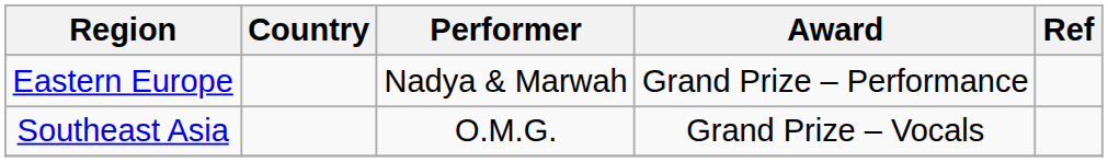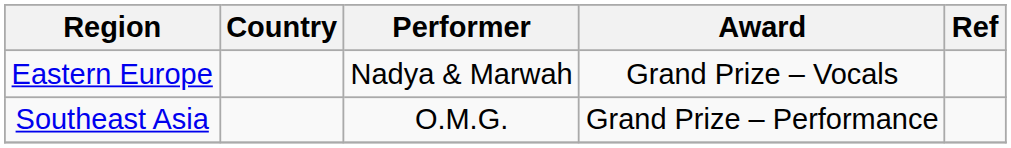 <table class="wikitable sortable">
 <tr align=center>
 <th>Region</th>
 <th>Country</th>
 <th>Performer</th>
 <th>Award</th>
 <th>Ref</th>
 </tr>
 <tr align=center>
 <td><a href='#'>Eastern Europe</a></td>
 <td></td>
 <td>Nadya & Marwah</td>
-<td>Grand Prize – Performance</td>
+<td>Grand Prize – Vocals</td>
 <td></td>
 </tr>
 <tr align=center>
 <td><a href='#'>Southeast Asia</a></td>
 <td></td>
 <td>O.M.G.</td>
-<td>Grand Prize – Vocals</td>
+<td>Grand Prize – Performance</td>
 <td></td>
 </tr>
 <tr>
 </tr>
 </table>
